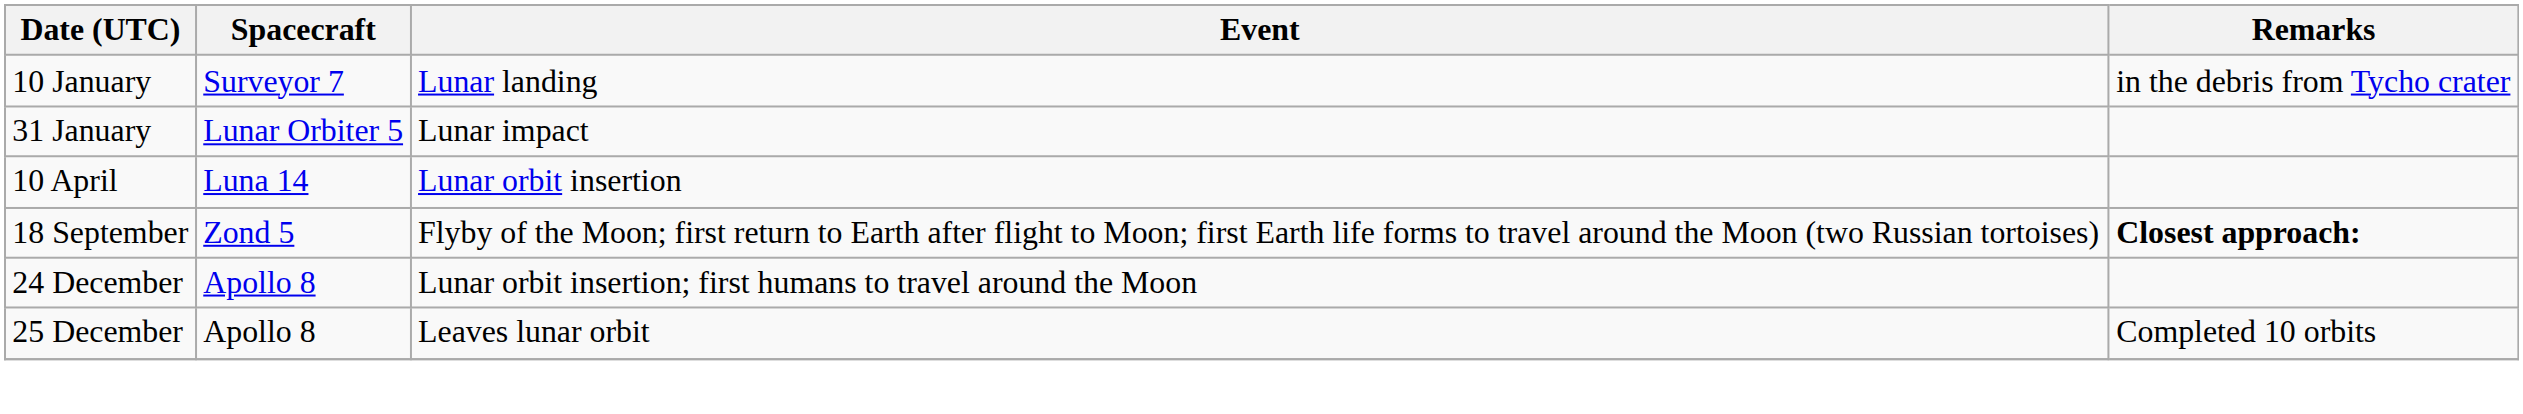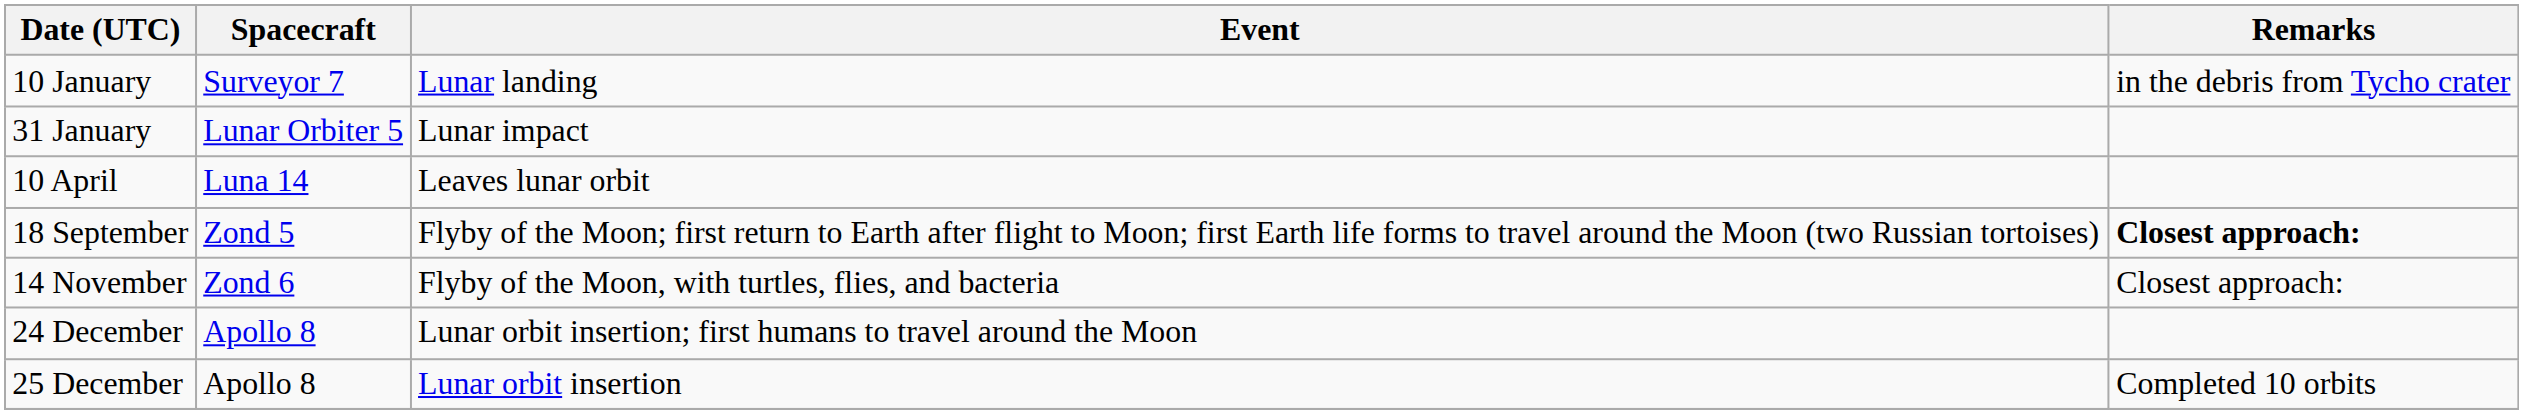 <table class=wikitable width="100%">
 <tr>
 <th>Date (UTC)</th>
 <th>Spacecraft</th>
 <th>Event</th>
 <th>Remarks</th>
 </tr>
 <tr>
 <td>10 January</td>
 <td><a href='#'>Surveyor 7</a></td>
 <td><a href='#'>Lunar</a> landing</td>
 <td>in the debris from <a href='#'>Tycho crater</a></td>
 </tr>
 <tr>
 <td>31 January</td>
 <td><a href='#'>Lunar Orbiter 5</a></td>
 <td>Lunar impact</td>
 <td></td>
 </tr>
 <tr>
 <td>10 April</td>
 <td><a href='#'>Luna 14</a></td>
-<td><a href='#'>Lunar orbit</a> insertion</td>
+<td>Leaves lunar orbit</td>
 <td></td>
 </tr>
 <tr>
 <td>18 September</td>
 <td><a href='#'>Zond 5</a></td>
 <td>Flyby of the Moon; first return to Earth after flight to Moon; first Earth life forms to travel around the Moon (two Russian tortoises)</td>
 <td><strong>Closest approach: </strong></td>
+</tr>
+<tr>
+<td>14 November</td>
+<td><a href='#'>Zond 6</a></td>
+<td>Flyby of the Moon, with turtles, flies, and bacteria</td>
+<td>Closest approach: </td>
 </tr>
 <tr>
 <td>24 December</td>
 <td><a href='#'>Apollo 8</a></td>
 <td>Lunar orbit insertion; first humans to travel around the Moon</td>
 <td></td>
 </tr>
 <tr>
 <td>25 December</td>
 <td>Apollo 8</td>
-<td>Leaves lunar orbit</td>
+<td><a href='#'>Lunar orbit</a> insertion</td>
 <td>Completed 10 orbits</td>
 </tr>
 <tr>
 </tr>
 </table>
